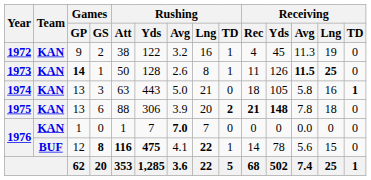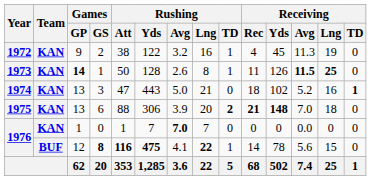 <table class="wikitable" style="text-align:center;">
 <tr>
 <th rowspan="2">Year</th>
 <th rowspan="2">Team</th>
 <th colspan="2">Games</th>
 <th colspan="5">Rushing</th>
 <th colspan="5">Receiving</th>
 </tr>
 <tr>
 <th>GP</th>
 <th>GS</th>
 <th>Att</th>
 <th>Yds</th>
 <th>Avg</th>
 <th>Lng</th>
 <th>TD</th>
 <th>Rec</th>
 <th>Yds</th>
 <th>Avg</th>
 <th>Lng</th>
 <th>TD</th>
 </tr>
 <tr>
 <th><a href='#'>1972</a></th>
 <th><a href='#'>KAN</a></th>
 <td>9</td>
 <td>2</td>
 <td>38</td>
 <td>122</td>
 <td>3.2</td>
 <td>16</td>
 <td>1</td>
 <td>4</td>
 <td>45</td>
 <td>11.3</td>
 <td>19</td>
 <td>0</td>
 </tr>
 <tr>
 <th><a href='#'>1973</a></th>
 <th><a href='#'>KAN</a></th>
 <td><strong>14</strong></td>
 <td>1</td>
 <td>50</td>
 <td>128</td>
 <td>2.6</td>
 <td>8</td>
 <td>1</td>
 <td>11</td>
 <td>126</td>
 <td><strong>11.5</strong></td>
 <td><strong>25</strong></td>
 <td>0</td>
 </tr>
 <tr>
 <th><a href='#'>1974</a></th>
 <th><a href='#'>KAN</a></th>
 <td>13</td>
 <td>3</td>
-<td>63</td>
+<td>47</td>
 <td>443</td>
 <td>5.0</td>
 <td>21</td>
 <td>0</td>
 <td>18</td>
-<td>105</td>
-<td>5.8</td>
+<td>102</td>
+<td>5.2</td>
 <td>16</td>
 <td><strong>1</strong></td>
 </tr>
 <tr>
 <th><a href='#'>1975</a></th>
 <th><a href='#'>KAN</a></th>
 <td>13</td>
 <td>6</td>
 <td>88</td>
 <td>306</td>
 <td>3.9</td>
 <td>20</td>
 <td><strong>2</strong></td>
 <td><strong>21</strong></td>
 <td><strong>148</strong></td>
-<td>7.8</td>
+<td>7.0</td>
 <td>18</td>
 <td>0</td>
 </tr>
 <tr>
 <th rowspan="2"><a href='#'>1976</a></th>
 <th><a href='#'>KAN</a></th>
 <td>1</td>
 <td>0</td>
 <td>1</td>
 <td>7</td>
 <td><strong>7.0</strong></td>
 <td>7</td>
 <td>0</td>
 <td>0</td>
 <td>0</td>
 <td>0.0</td>
 <td>0</td>
 <td>0</td>
 </tr>
 <tr>
 <th><a href='#'>BUF</a></th>
 <td>12</td>
 <td><strong>8</strong></td>
 <td><strong>116</strong></td>
 <td><strong>475</strong></td>
 <td>4.1</td>
 <td><strong>22</strong></td>
 <td>1</td>
 <td>14</td>
 <td>78</td>
 <td>5.6</td>
 <td>15</td>
 <td>0</td>
 </tr>
 <tr>
 <th colspan="2"></th>
 <th>62</th>
 <th>20</th>
 <th>353</th>
 <th>1,285</th>
 <th>3.6</th>
 <th>22</th>
 <th>5</th>
 <th>68</th>
 <th>502</th>
 <th>7.4</th>
 <th>25</th>
 <th>1</th>
 </tr>
 </table>
